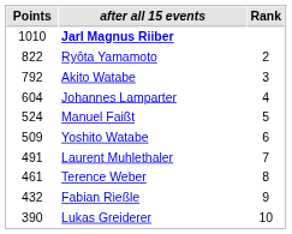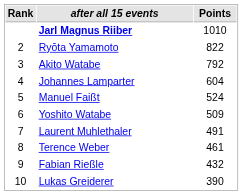 <table cellspacing="1" cellpadding="3" style="border:1px solid #AAAAAA;font-size:86%">
 <tr style="background-color: #E4E4E4;">
+<th style="border-bottom:1px solid #AAAAAA; width: 10px;">Rank</th>
+<th style="border-bottom:1px solid #AAAAAA; width: 200px;"><em>after all 15 events </em></th>
 <th style="border-bottom:1px solid #AAAAAA; width: 50px;">Points</th>
-<th style="border-bottom:1px solid #AAAAAA; width: 200px;"><em>after all 15 events </em></th>
-<th style="border-bottom:1px solid #AAAAAA; width: 10px;">Rank</th>
 </tr>
 <tr>
+<td align=center><strong><span>  </span></strong></td>
+<td> <strong><a href='#'>Jarl Magnus Riiber</a></strong></td>
 <td align=center>1010</td>
-<td> <strong><a href='#'>Jarl Magnus Riiber</a></strong></td>
-<td align=center><strong><span>  </span></strong></td>
 </tr>
 <tr>
+<td align=center>2</td>
+<td> <a href='#'>Ryōta Yamamoto</a></td>
 <td align=center>822</td>
-<td> <a href='#'>Ryōta Yamamoto</a></td>
-<td align=center>2</td>
 </tr>
 <tr>
+<td align=center>3</td>
+<td> <a href='#'>Akito Watabe</a></td>
 <td align=center>792</td>
-<td> <a href='#'>Akito Watabe</a></td>
-<td align=center>3</td>
 </tr>
 <tr>
+<td align=center>4</td>
+<td> <a href='#'>Johannes Lamparter</a></td>
 <td align=center>604</td>
-<td> <a href='#'>Johannes Lamparter</a></td>
-<td align=center>4</td>
 </tr>
 <tr>
+<td align=center>5</td>
+<td> <a href='#'>Manuel Faißt</a></td>
 <td align=center>524</td>
-<td> <a href='#'>Manuel Faißt</a></td>
-<td align=center>5</td>
 </tr>
 <tr>
+<td align=center>6</td>
+<td> <a href='#'>Yoshito Watabe</a></td>
 <td align=center>509</td>
-<td> <a href='#'>Yoshito Watabe</a></td>
-<td align=center>6</td>
 </tr>
 <tr>
+<td align=center>7</td>
+<td> <a href='#'>Laurent Muhlethaler</a></td>
 <td align=center>491</td>
-<td> <a href='#'>Laurent Muhlethaler</a></td>
-<td align=center>7</td>
 </tr>
 <tr>
+<td align=center>8</td>
+<td> <a href='#'>Terence Weber</a></td>
 <td align=center>461</td>
-<td> <a href='#'>Terence Weber</a></td>
-<td align=center>8</td>
 </tr>
 <tr>
+<td align=center>9</td>
+<td> <a href='#'>Fabian Rießle</a></td>
 <td align=center>432</td>
-<td> <a href='#'>Fabian Rießle</a></td>
-<td align=center>9</td>
 </tr>
 <tr>
+<td align=center>10</td>
+<td> <a href='#'>Lukas Greiderer</a></td>
 <td align=center>390</td>
-<td> <a href='#'>Lukas Greiderer</a></td>
-<td align=center>10</td>
 </tr>
 </table>
